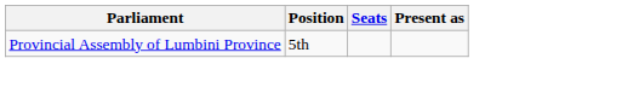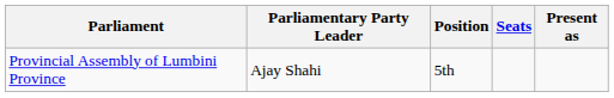 <table class="wikitable">
 <tr>
 <th>Parliament</th>
+<th>Parliamentary Party Leader</th>
 <th>Position</th>
 <th><a href='#'>Seats</a></th>
 <th>Present as</th>
 </tr>
 <tr>
 <td><a href='#'>Provincial Assembly of Lumbini Province</a></td>
+<td>Ajay Shahi</td>
 <td>5th</td>
 <td style="text-align:center;"></td>
 <td></td>
 </tr>
 </table>
